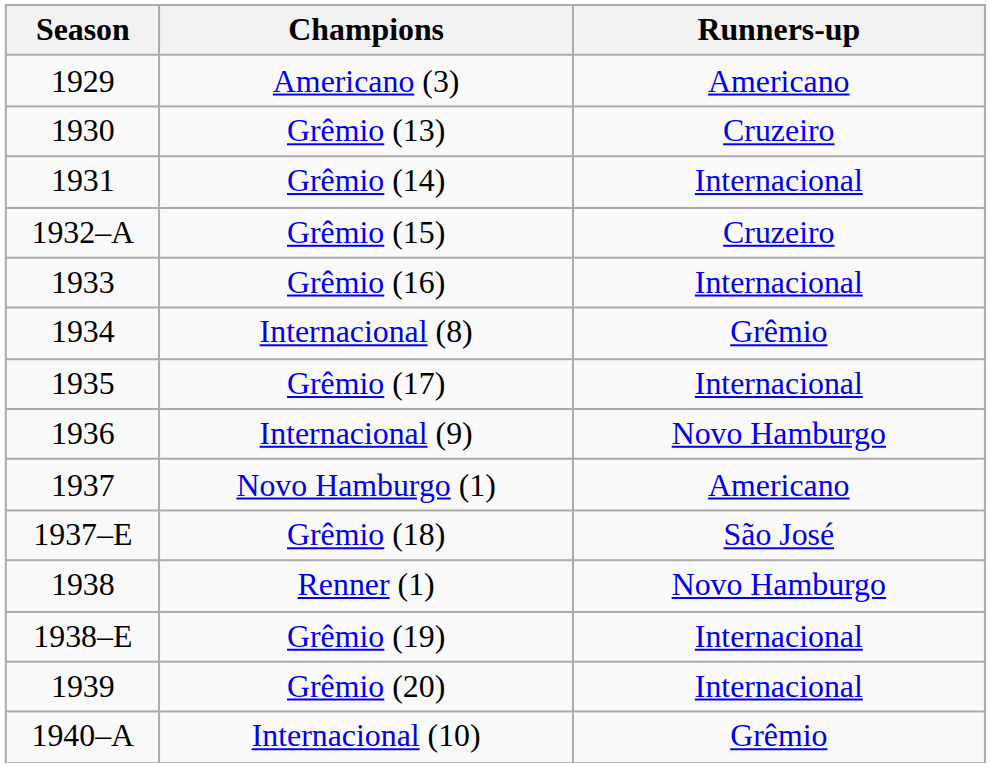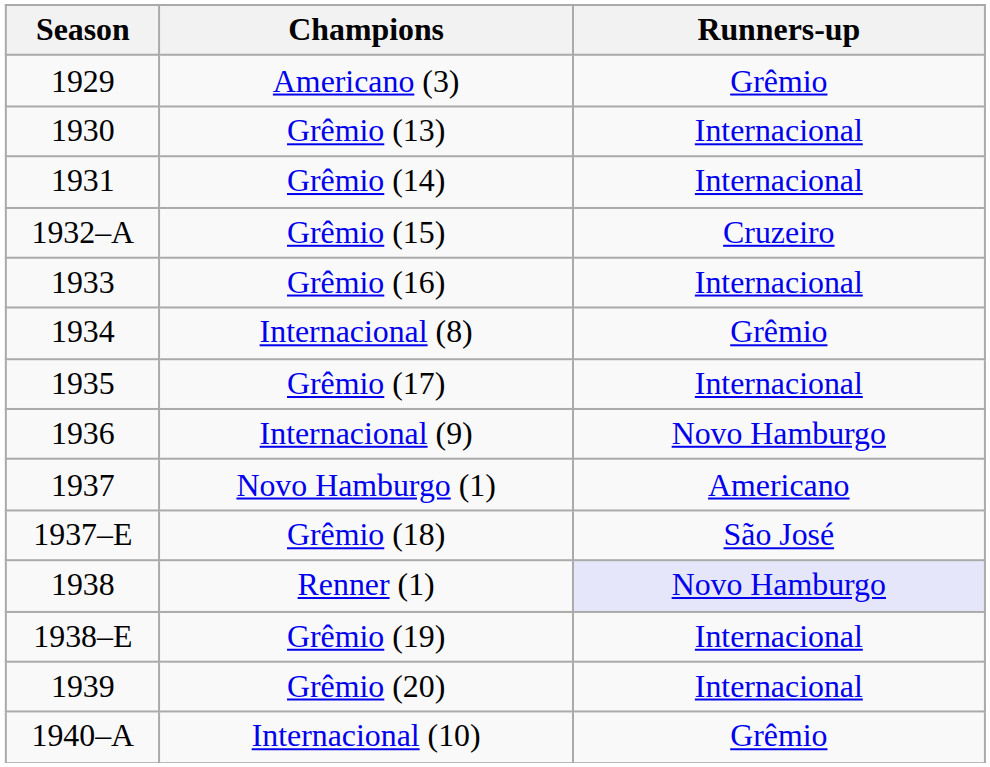 <table class="wikitable" style="text-align:center; margin-left:1em;">
 <tr>
 <th style="width:70px">Season</th>
 <th style="width:200px">Champions</th>
 <th style="width:200px">Runners-up</th>
 </tr>
 <tr>
 <td>1929</td>
 <td><a href='#'>Americano</a> (3)</td>
-<td><a href='#'>Americano</a></td>
+<td><a href='#'>Grêmio</a></td>
 </tr>
 <tr>
 <td>1930</td>
 <td><a href='#'>Grêmio</a> (13)</td>
-<td><a href='#'>Cruzeiro</a></td>
+<td><a href='#'>Internacional</a></td>
 </tr>
 <tr>
 <td>1931</td>
 <td><a href='#'>Grêmio</a> (14)</td>
 <td><a href='#'>Internacional</a></td>
 </tr>
 <tr>
 <td>1932–A</td>
 <td><a href='#'>Grêmio</a> (15)</td>
 <td><a href='#'>Cruzeiro</a></td>
 </tr>
 <tr>
 <td>1933</td>
 <td><a href='#'>Grêmio</a> (16)</td>
 <td><a href='#'>Internacional</a></td>
 </tr>
 <tr>
 <td>1934</td>
 <td><a href='#'>Internacional</a> (8)</td>
 <td><a href='#'>Grêmio</a></td>
 </tr>
 <tr>
 <td>1935</td>
 <td><a href='#'>Grêmio</a> (17)</td>
 <td><a href='#'>Internacional</a></td>
 </tr>
 <tr>
 <td>1936</td>
 <td><a href='#'>Internacional</a> (9)</td>
 <td><a href='#'>Novo Hamburgo</a></td>
 </tr>
 <tr>
 <td>1937</td>
 <td><a href='#'>Novo Hamburgo</a> (1)</td>
 <td><a href='#'>Americano</a></td>
 </tr>
 <tr>
 <td>1937–E</td>
 <td><a href='#'>Grêmio</a> (18)</td>
 <td><a href='#'>São José</a></td>
 </tr>
 <tr>
 <td>1938</td>
 <td><a href='#'>Renner</a> (1)</td>
-<td><a href='#'>Novo Hamburgo</a></td>
+<td style="background: lavender;"><a href='#'>Novo Hamburgo</a></td>
 </tr>
 <tr>
 <td>1938–E</td>
 <td><a href='#'>Grêmio</a> (19)</td>
 <td><a href='#'>Internacional</a></td>
 </tr>
 <tr>
 <td>1939</td>
 <td><a href='#'>Grêmio</a> (20)</td>
 <td><a href='#'>Internacional</a></td>
 </tr>
 <tr>
 <td>1940–A</td>
 <td><a href='#'>Internacional</a> (10)</td>
 <td><a href='#'>Grêmio</a></td>
 </tr>
 </table>
